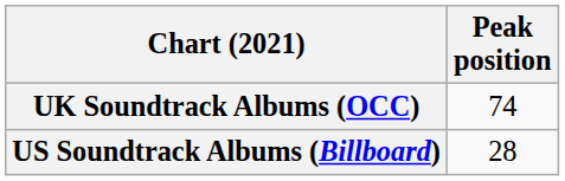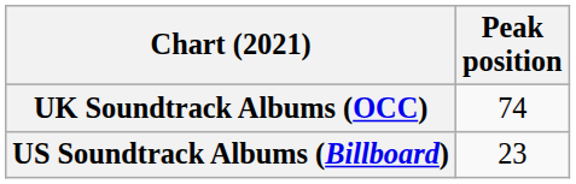 <table class="wikitable plainrowheaders" style="text-align:center">
 <tr>
 <th scope="col">Chart (2021)</th>
 <th scope="col">Peak<br>position</th>
 </tr>
 <tr>
 <th scope="row">UK Soundtrack Albums (<a href='#'>OCC</a>)</th>
 <td>74</td>
 </tr>
 <tr>
 <th scope="row">US Soundtrack Albums (<a href='#'><em>Billboard</em></a>)</th>
-<td>28</td>
+<td>23</td>
 </tr>
 </table>
